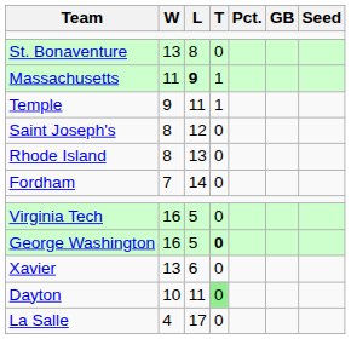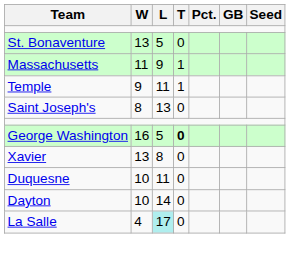 <table class=wikitable>
 <tr>
 <th>Team</th>
 <th>W</th>
 <th>L</th>
 <th>T</th>
 <th>Pct.</th>
 <th>GB</th>
 <th>Seed</th>
 </tr>
 <tr>
 <td colspan=7></td>
 </tr>
 <tr bgcolor=#ccffcc>
 <td><a href='#'>St. Bonaventure</a></td>
 <td>13</td>
-<td>8</td>
+<td>5</td>
 <td>0</td>
 <td></td>
 <td></td>
 <td></td>
 </tr>
 <tr bgcolor=#ccffcc>
 <td><a href='#'>Massachusetts</a></td>
 <td>11</td>
-<td><strong>9</strong></td>
+<td>9</td>
 <td>1</td>
 <td></td>
 <td></td>
 <td></td>
 </tr>
 <tr>
 <td><a href='#'>Temple</a></td>
 <td>9</td>
 <td>11</td>
 <td>1</td>
 <td></td>
 <td></td>
 <td></td>
 </tr>
 <tr>
 <td><a href='#'>Saint Joseph's</a></td>
 <td>8</td>
-<td>12</td>
-<td>0</td>
-<td></td>
-<td></td>
-<td></td>
-</tr>
-<tr>
-<td><a href='#'>Rhode Island</a></td>
-<td>8</td>
 <td>13</td>
 <td>0</td>
 <td></td>
 <td></td>
 <td></td>
 </tr>
 <tr>
-<td><a href='#'>Fordham</a></td>
-<td>7</td>
-<td>14</td>
-<td>0</td>
-<td></td>
-<td></td>
-<td></td>
-</tr>
-<tr>
 <td colspan=7></td>
-</tr>
-<tr bgcolor=#ccffcc>
-<td><a href='#'>Virginia Tech</a></td>
-<td>16</td>
-<td>5</td>
-<td>0</td>
-<td></td>
-<td></td>
-<td></td>
 </tr>
 <tr bgcolor=#ccffcc>
 <td><a href='#'>George Washington</a></td>
 <td>16</td>
 <td>5</td>
 <td><strong>0</strong></td>
 <td></td>
 <td></td>
 <td></td>
 </tr>
 <tr>
 <td><a href='#'>Xavier</a></td>
 <td>13</td>
-<td>6</td>
+<td>8</td>
+<td>0</td>
+<td></td>
+<td></td>
+<td></td>
+</tr>
+<tr>
+<td><a href='#'>Duquesne</a></td>
+<td>10</td>
+<td>11</td>
 <td>0</td>
 <td></td>
 <td></td>
 <td></td>
 </tr>
 <tr>
 <td><a href='#'>Dayton</a></td>
 <td>10</td>
-<td>11</td>
-<td style="background: lightgreen;">0</td>
+<td>14</td>
+<td>0</td>
 <td></td>
 <td></td>
 <td></td>
 </tr>
 <tr>
 <td><a href='#'>La Salle</a></td>
 <td>4</td>
-<td>17</td>
+<td style="background: paleturquoise;">17</td>
 <td>0</td>
 <td></td>
 <td></td>
 <td></td>
 </tr>
 </table>
